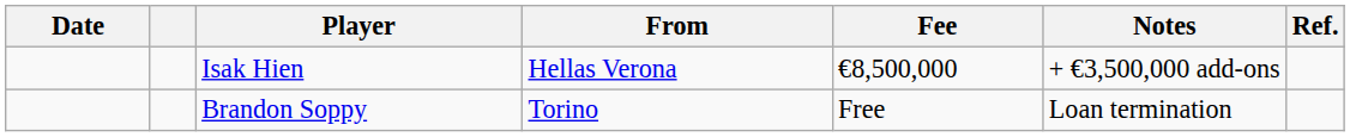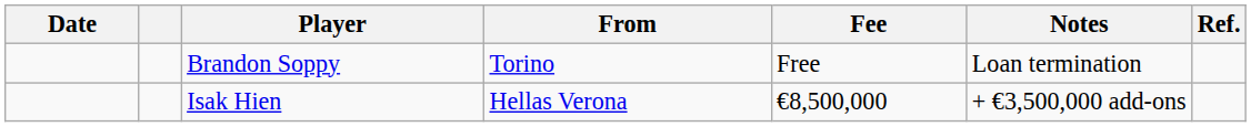 <table class="wikitable sortable">
 <tr>
 <th style="width:80px;">Date</th>
 <th style="width:20px;"></th>
 <th style="width:190px;">Player</th>
 <th style="width:180px;">From</th>
 <th style="width:120px;" class="unsortable">Fee</th>
 <th>Notes</th>
 <th style="width:20px;" class="unsortable">Ref.</th>
 </tr>
 <tr>
 <td></td>
 <td></td>
+<td> <a href='#'>Brandon Soppy</a></td>
+<td> <a href='#'>Torino</a></td>
+<td>Free</td>
+<td>Loan termination</td>
+<td></td>
+</tr>
+<tr>
+<td></td>
+<td></td>
 <td> <a href='#'>Isak Hien</a></td>
 <td> <a href='#'>Hellas Verona</a></td>
 <td>€8,500,000</td>
 <td>+ €3,500,000 add-ons</td>
 <td></td>
 </tr>
-<tr>
-<td></td>
-<td></td>
-<td> <a href='#'>Brandon Soppy</a></td>
-<td> <a href='#'>Torino</a></td>
-<td>Free</td>
-<td>Loan termination</td>
-<td></td>
-</tr>
 </table>
